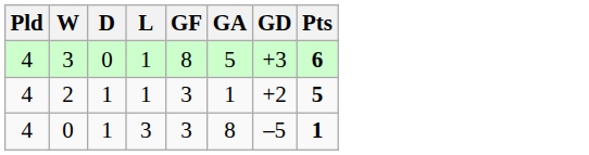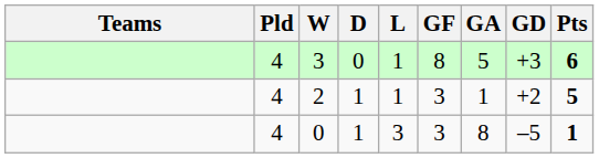 <table class="wikitable" style="text-align: center;">
 <tr>
+<th width=165>Teams</th>
 <th width=20>Pld</th>
 <th width=20>W</th>
 <th width=20>D</th>
 <th width=20>L</th>
 <th width=20>GF</th>
 <th width=20>GA</th>
 <th width=20>GD</th>
 <th width=20>Pts</th>
 </tr>
 <tr align=center style="background:#ccffcc;">
+<td style="text-align:left;"></td>
 <td>4</td>
 <td>3</td>
 <td>0</td>
 <td>1</td>
 <td>8</td>
 <td>5</td>
 <td>+3</td>
 <td><strong>6</strong></td>
 </tr>
 <tr align=center>
+<td style="text-align:left;"></td>
 <td>4</td>
 <td>2</td>
 <td>1</td>
 <td>1</td>
 <td>3</td>
 <td>1</td>
 <td>+2</td>
 <td><strong>5</strong></td>
 </tr>
 <tr align=center>
+<td style="text-align:left;"></td>
 <td>4</td>
 <td>0</td>
 <td>1</td>
 <td>3</td>
 <td>3</td>
 <td>8</td>
 <td>–5</td>
 <td><strong>1</strong></td>
 </tr>
 </table>
